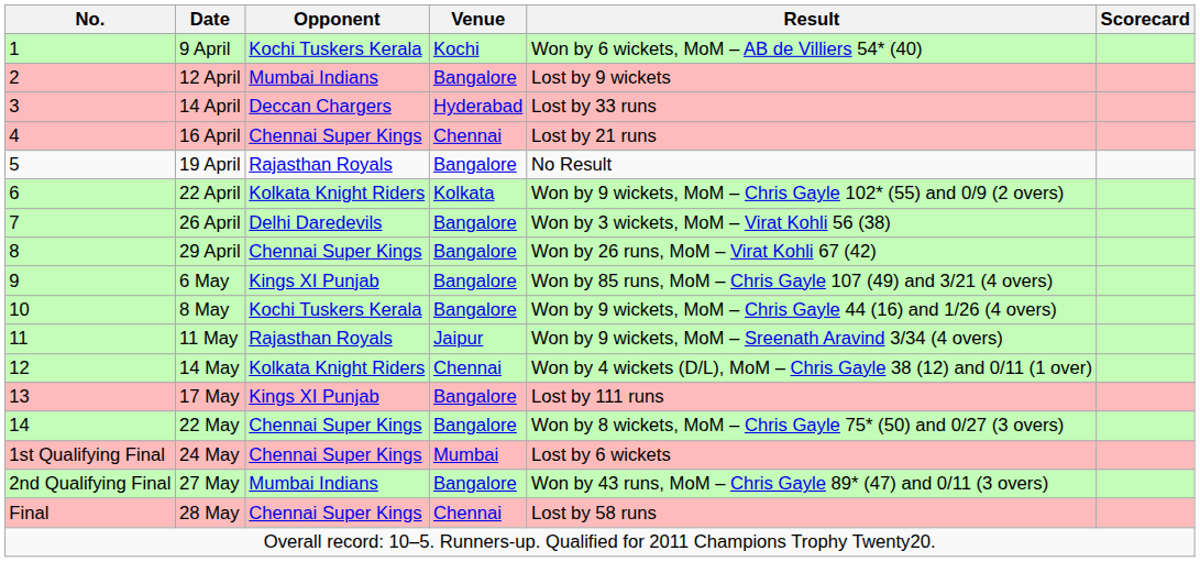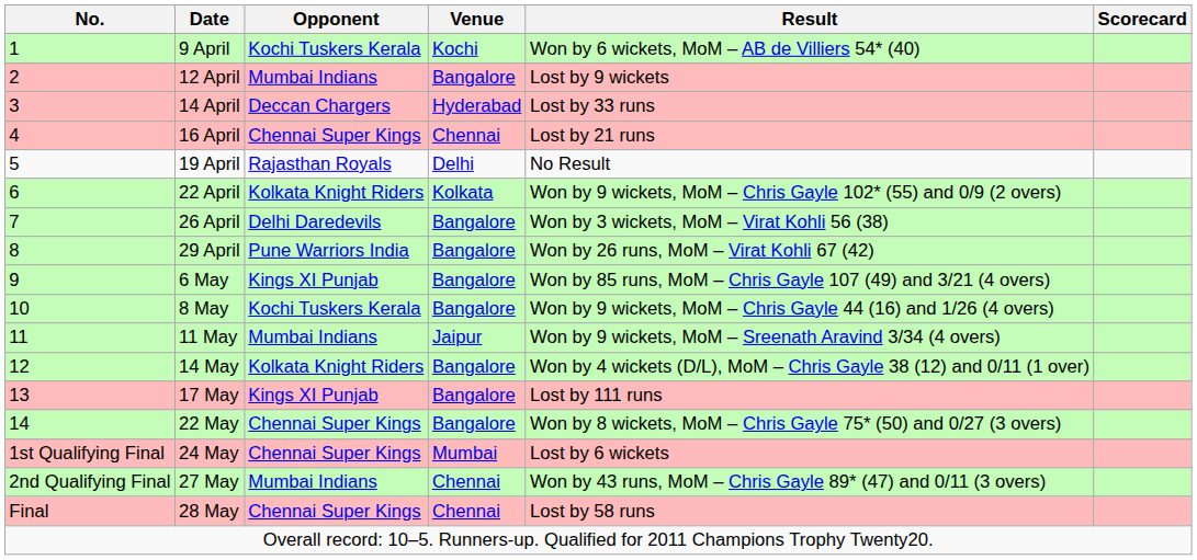 <table class="wikitable sortable">
 <tr>
 <th>No.</th>
 <th>Date</th>
 <th>Opponent</th>
 <th>Venue</th>
 <th>Result</th>
 <th>Scorecard</th>
 </tr>
 <tr style="background:#c3fdb8;">
 <td>1</td>
 <td>9 April</td>
 <td><a href='#'>Kochi Tuskers Kerala</a></td>
 <td><a href='#'>Kochi</a></td>
 <td>Won by 6 wickets, MoM –  <a href='#'>AB de Villiers</a> 54* (40)</td>
 <td></td>
 </tr>
 <tr style="background:#fbb;">
 <td>2</td>
 <td>12 April</td>
 <td><a href='#'>Mumbai Indians</a></td>
 <td><a href='#'>Bangalore</a></td>
 <td>Lost by 9 wickets</td>
 <td></td>
 </tr>
 <tr style="background:#fbb;">
 <td>3</td>
 <td>14 April</td>
 <td><a href='#'>Deccan Chargers</a></td>
 <td><a href='#'>Hyderabad</a></td>
 <td>Lost by 33 runs</td>
 <td></td>
 </tr>
 <tr style="background:#fbb;">
 <td>4</td>
 <td>16 April</td>
 <td><a href='#'>Chennai Super Kings</a></td>
 <td><a href='#'>Chennai</a></td>
 <td>Lost by 21 runs</td>
 <td></td>
 </tr>
 <tr>
 <td>5</td>
 <td>19 April</td>
 <td><a href='#'>Rajasthan Royals</a></td>
-<td><a href='#'>Bangalore</a></td>
+<td><a href='#'>Delhi</a></td>
 <td>No Result</td>
 <td></td>
 </tr>
 <tr style="background:#c3fdb8;">
 <td>6</td>
 <td>22 April</td>
 <td><a href='#'>Kolkata Knight Riders</a></td>
 <td><a href='#'>Kolkata</a></td>
 <td>Won by 9 wickets, MoM –  <a href='#'>Chris Gayle</a> 102* (55) and 0/9 (2 overs)</td>
 <td></td>
 </tr>
 <tr style="background:#c3fdb8;">
 <td>7</td>
 <td>26 April</td>
 <td><a href='#'>Delhi Daredevils</a></td>
 <td><a href='#'>Bangalore</a></td>
 <td>Won by 3 wickets, MoM –  <a href='#'>Virat Kohli</a> 56 (38)</td>
 <td></td>
 </tr>
 <tr style="background:#c3fdb8;">
 <td>8</td>
 <td>29 April</td>
-<td><a href='#'>Chennai Super Kings</a></td>
+<td><a href='#'>Pune Warriors India</a></td>
 <td><a href='#'>Bangalore</a></td>
 <td>Won by 26 runs, MoM –  <a href='#'>Virat Kohli</a> 67 (42)</td>
 <td></td>
 </tr>
 <tr style="background:#c3fdb8;">
 <td>9</td>
 <td>6 May</td>
 <td><a href='#'>Kings XI Punjab</a></td>
 <td><a href='#'>Bangalore</a></td>
 <td>Won by 85 runs, MoM –  <a href='#'>Chris Gayle</a> 107  (49) and 3/21 (4 overs)</td>
 <td></td>
 </tr>
 <tr style="background:#c3fdb8;">
 <td>10</td>
 <td>8 May</td>
 <td><a href='#'>Kochi Tuskers Kerala</a></td>
 <td><a href='#'>Bangalore</a></td>
 <td>Won by 9 wickets, MoM –  <a href='#'>Chris Gayle</a> 44 (16) and 1/26 (4 overs)</td>
 <td></td>
 </tr>
 <tr style="background:#c3fdb8;">
 <td>11</td>
 <td>11 May</td>
-<td><a href='#'>Rajasthan Royals</a></td>
+<td><a href='#'>Mumbai Indians</a></td>
 <td><a href='#'>Jaipur</a></td>
 <td>Won by 9 wickets, MoM –  <a href='#'>Sreenath Aravind</a> 3/34 (4 overs)</td>
 <td></td>
 </tr>
 <tr style="background:#c3fdb8;">
 <td>12</td>
 <td>14 May</td>
 <td><a href='#'>Kolkata Knight Riders</a></td>
-<td><a href='#'>Chennai</a></td>
+<td><a href='#'>Bangalore</a></td>
 <td>Won by 4 wickets (D/L), MoM –  <a href='#'>Chris Gayle</a> 38 (12) and 0/11 (1 over)</td>
 <td></td>
 </tr>
 <tr style="background:#fbb;">
 <td>13</td>
 <td>17 May</td>
 <td><a href='#'>Kings XI Punjab</a></td>
 <td><a href='#'>Bangalore</a></td>
 <td>Lost by 111 runs</td>
 <td></td>
 </tr>
 <tr style="background:#c3fdb8;">
 <td>14</td>
 <td>22 May</td>
 <td><a href='#'>Chennai Super Kings</a></td>
 <td><a href='#'>Bangalore</a></td>
 <td>Won by 8 wickets, MoM –  <a href='#'>Chris Gayle</a> 75* (50) and 0/27 (3 overs)</td>
 <td></td>
 </tr>
 <tr style="background:#fbb;">
 <td>1st Qualifying Final</td>
 <td>24 May</td>
 <td><a href='#'>Chennai Super Kings</a></td>
 <td><a href='#'>Mumbai</a></td>
 <td>Lost by 6 wickets</td>
 <td></td>
 </tr>
 <tr style="background:#c3fdb8;">
 <td>2nd Qualifying Final</td>
 <td>27 May</td>
 <td><a href='#'>Mumbai Indians</a></td>
-<td><a href='#'>Bangalore</a></td>
+<td><a href='#'>Chennai</a></td>
 <td>Won by 43 runs, MoM –  <a href='#'>Chris Gayle</a> 89* (47) and 0/11 (3 overs)</td>
 <td></td>
 </tr>
 <tr style="background:#fbb;">
 <td>Final</td>
 <td>28 May</td>
 <td><a href='#'>Chennai Super Kings</a></td>
 <td><a href='#'>Chennai</a></td>
 <td>Lost by 58 runs</td>
 <td></td>
 </tr>
 <tr>
 <td colspan="6" style="text-align:center;">Overall record: 10–5. Runners-up. Qualified for 2011 Champions Trophy Twenty20.</td>
 </tr>
 </table>
